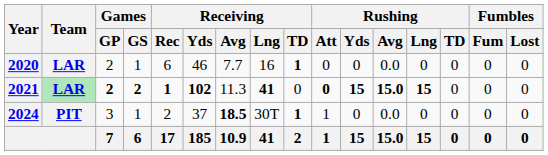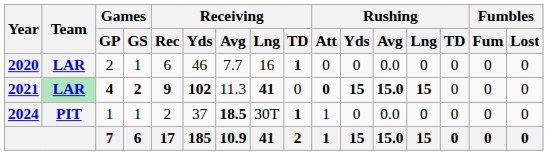 <table class="wikitable" style="text-align:center; width=%75">
 <tr>
 <th rowspan="2">Year</th>
 <th rowspan="2">Team</th>
 <th colspan="2">Games</th>
 <th colspan="5">Receiving</th>
 <th colspan="5">Rushing</th>
 <th colspan="2">Fumbles</th>
 </tr>
 <tr>
 <th>GP</th>
 <th>GS</th>
 <th>Rec</th>
 <th>Yds</th>
 <th>Avg</th>
 <th>Lng</th>
 <th>TD</th>
 <th>Att</th>
 <th>Yds</th>
 <th>Avg</th>
 <th>Lng</th>
 <th>TD</th>
 <th>Fum</th>
 <th>Lost</th>
 </tr>
 <tr>
 <th><a href='#'>2020</a></th>
 <th><a href='#'>LAR</a></th>
 <td>2</td>
 <td>1</td>
 <td>6</td>
 <td>46</td>
 <td>7.7</td>
 <td>16</td>
 <td><strong>1</strong></td>
 <td>0</td>
 <td>0</td>
 <td>0.0</td>
 <td>0</td>
 <td>0</td>
 <td>0</td>
 <td>0</td>
 </tr>
 <tr>
 <th><a href='#'>2021</a></th>
 <th style="background:#afe6ba; width:3em"><a href='#'>LAR</a></th>
+<td><strong>4</strong></td>
 <td><strong>2</strong></td>
-<td><strong>2</strong></td>
-<td><strong>1</strong></td>
+<td><strong>9</strong></td>
 <td><strong>102</strong></td>
 <td>11.3</td>
 <td><strong>41</strong></td>
 <td>0</td>
 <td><strong>0</strong></td>
 <td><strong>15</strong></td>
 <td><strong>15.0</strong></td>
 <td><strong>15</strong></td>
 <td>0</td>
 <td>0</td>
 <td>0</td>
 </tr>
 <tr>
 <th><a href='#'>2024</a></th>
 <th><a href='#'>PIT</a></th>
-<td>3</td>
+<td>1</td>
 <td>1</td>
 <td>2</td>
 <td>37</td>
 <td><strong>18.5</strong></td>
 <td>30T</td>
 <td><strong>1</strong></td>
 <td>1</td>
 <td>0</td>
 <td>0.0</td>
 <td>0</td>
 <td>0</td>
 <td>0</td>
 <td>0</td>
 </tr>
 <tr>
 <th colspan="2"></th>
 <th>7</th>
 <th>6</th>
 <th>17</th>
 <th>185</th>
 <th>10.9</th>
 <th>41</th>
 <th>2</th>
 <th>1</th>
 <th>15</th>
 <th>15.0</th>
 <th>15</th>
 <th>0</th>
 <th>0</th>
 <th>0</th>
 </tr>
 </table>
